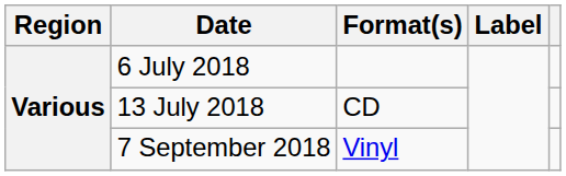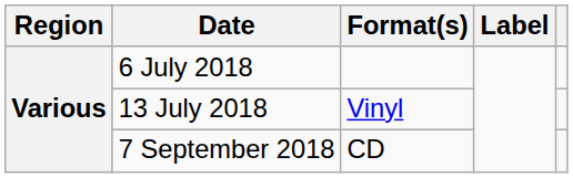 <table class="wikitable plainrowheaders">
 <tr>
 <th scope="col">Region</th>
 <th scope="col">Date</th>
 <th scope="col">Format(s)</th>
 <th scope="col">Label</th>
 <th scope="col"></th>
 </tr>
 <tr>
 <th scope="row" rowspan="3">Various</th>
 <td>6 July 2018</td>
 <td></td>
 <td rowspan="3"></td>
 <td align="center"></td>
 </tr>
 <tr>
 <td>13 July 2018</td>
-<td>CD</td>
+<td><a href='#'>Vinyl</a></td>
 <td align="center"></td>
 </tr>
 <tr>
 <td>7 September 2018</td>
-<td><a href='#'>Vinyl</a></td>
+<td>CD</td>
 <td align="center"></td>
 </tr>
 </table>
